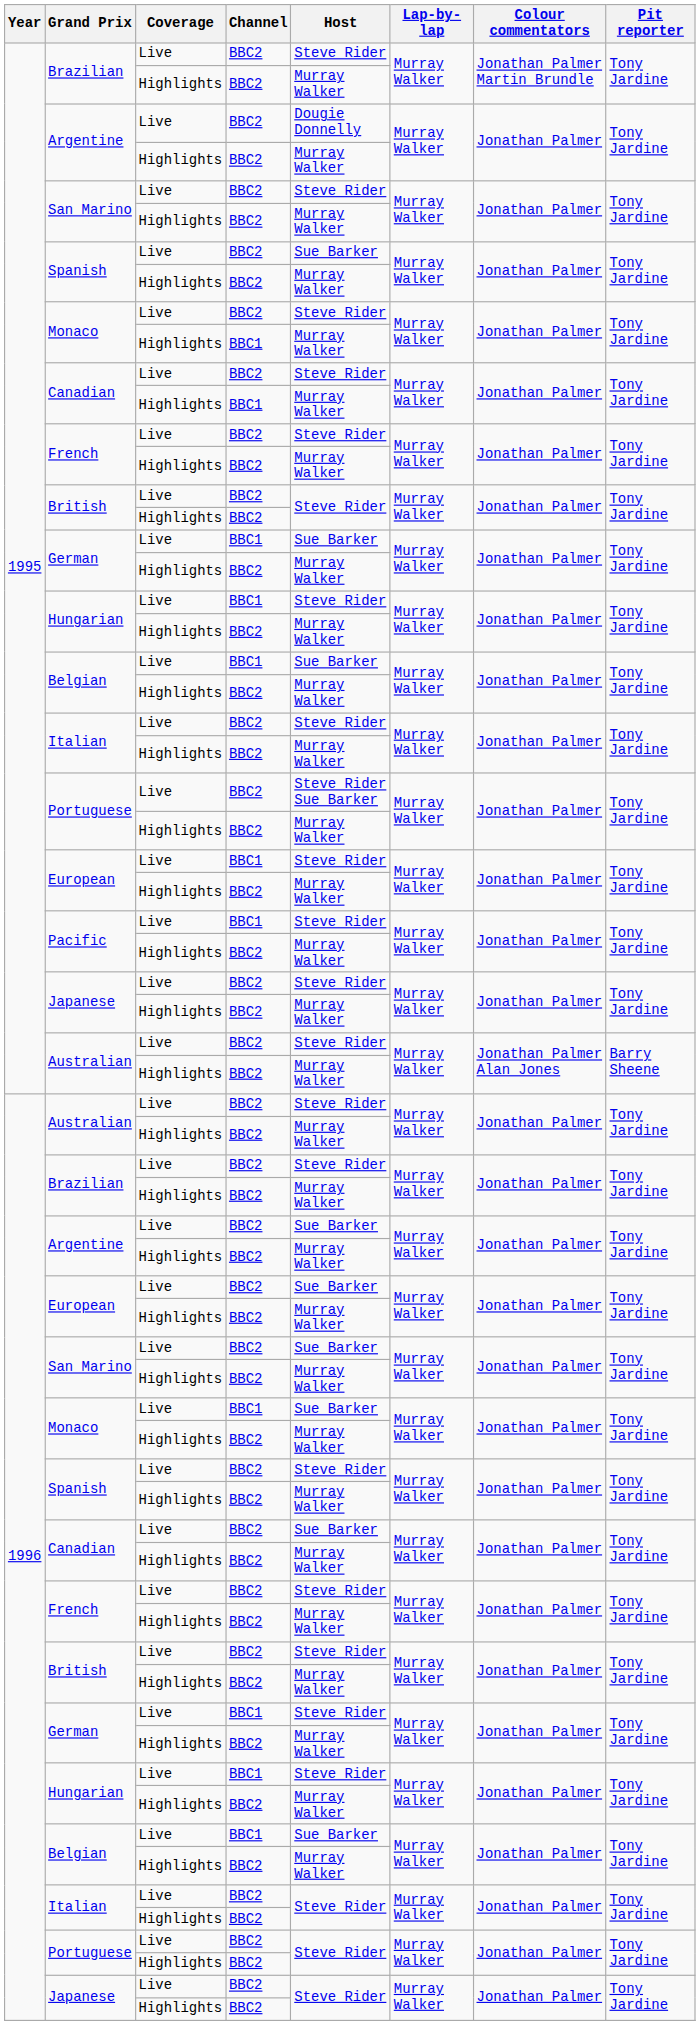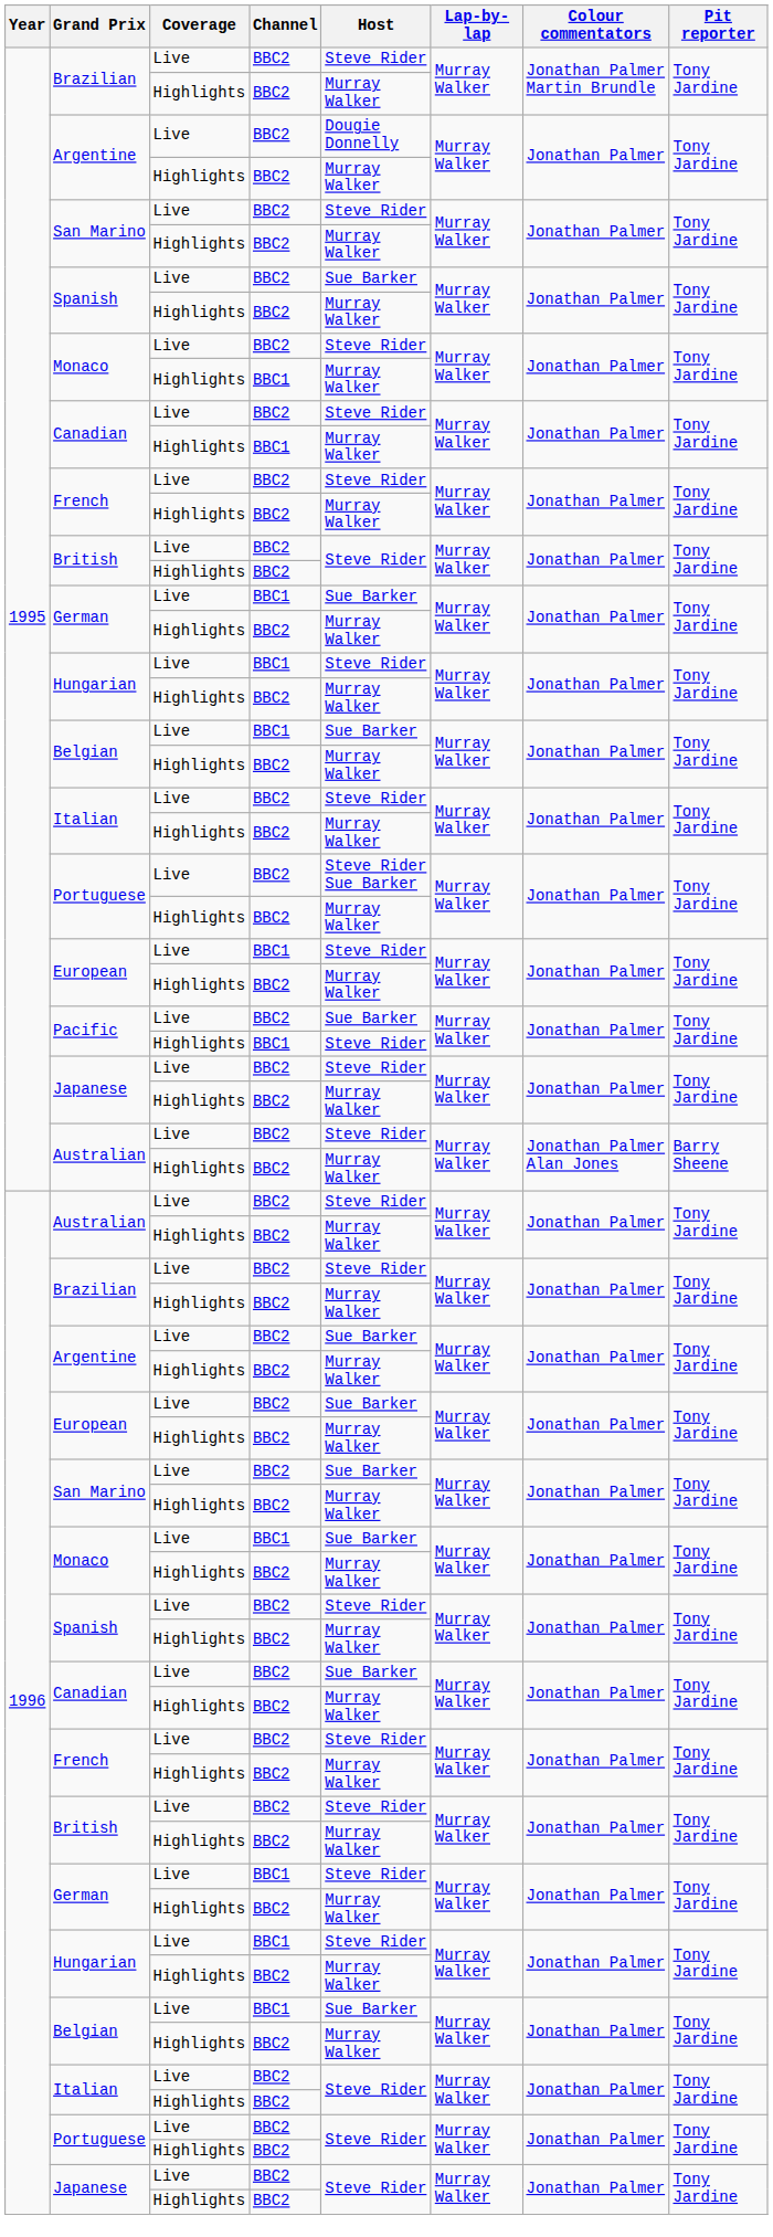 <table class="wikitable" style="font-size: 95%">
 <tr>
 <th>Year</th>
 <th>Grand Prix</th>
 <th>Coverage</th>
 <th>Channel</th>
 <th>Host</th>
 <th><a href='#'>Lap-by-lap</a></th>
 <th><a href='#'>Colour commentators</a></th>
 <th><a href='#'>Pit reporter</a></th>
 </tr>
 <tr>
 <td rowspan=34><a href='#'>1995</a></td>
 <td rowspan=2> <a href='#'>Brazilian</a></td>
 <td>Live</td>
 <td><a href='#'>BBC2</a></td>
 <td><a href='#'>Steve Rider</a></td>
 <td rowspan=2><a href='#'>Murray Walker</a></td>
 <td rowspan=2><a href='#'>Jonathan Palmer</a> <br> <a href='#'>Martin Brundle</a></td>
 <td rowspan=2><a href='#'>Tony Jardine</a></td>
 </tr>
 <tr>
 <td>Highlights</td>
 <td><a href='#'>BBC2</a></td>
 <td><a href='#'>Murray Walker</a></td>
 </tr>
 <tr>
 <td rowspan=2> <a href='#'>Argentine</a></td>
 <td>Live</td>
 <td><a href='#'>BBC2</a></td>
 <td><a href='#'>Dougie Donnelly</a></td>
 <td rowspan=2><a href='#'>Murray Walker</a></td>
 <td rowspan=2><a href='#'>Jonathan Palmer</a></td>
 <td rowspan=2><a href='#'>Tony Jardine</a></td>
 </tr>
 <tr>
 <td>Highlights</td>
 <td><a href='#'>BBC2</a></td>
 <td><a href='#'>Murray Walker</a></td>
 </tr>
 <tr>
 <td rowspan=2> <a href='#'>San Marino</a></td>
 <td>Live</td>
 <td><a href='#'>BBC2</a></td>
 <td><a href='#'>Steve Rider</a></td>
 <td rowspan=2><a href='#'>Murray Walker</a></td>
 <td rowspan=2><a href='#'>Jonathan Palmer</a></td>
 <td rowspan=2><a href='#'>Tony Jardine</a></td>
 </tr>
 <tr>
 <td>Highlights</td>
 <td><a href='#'>BBC2</a></td>
 <td><a href='#'>Murray Walker</a></td>
 </tr>
 <tr>
 <td rowspan=2> <a href='#'>Spanish</a></td>
 <td>Live</td>
 <td><a href='#'>BBC2</a></td>
 <td><a href='#'>Sue Barker</a></td>
 <td rowspan=2><a href='#'>Murray Walker</a></td>
 <td rowspan=2><a href='#'>Jonathan Palmer</a></td>
 <td rowspan=2><a href='#'>Tony Jardine</a></td>
 </tr>
 <tr>
 <td>Highlights</td>
 <td><a href='#'>BBC2</a></td>
 <td><a href='#'>Murray Walker</a></td>
 </tr>
 <tr>
 <td rowspan=2> <a href='#'>Monaco</a></td>
 <td>Live</td>
 <td><a href='#'>BBC2</a></td>
 <td><a href='#'>Steve Rider</a></td>
 <td rowspan=2><a href='#'>Murray Walker</a></td>
 <td rowspan=2><a href='#'>Jonathan Palmer</a></td>
 <td rowspan=2><a href='#'>Tony Jardine</a></td>
 </tr>
 <tr>
 <td>Highlights</td>
 <td><a href='#'>BBC1</a></td>
 <td><a href='#'>Murray Walker</a></td>
 </tr>
 <tr>
 <td rowspan=2> <a href='#'>Canadian</a></td>
 <td>Live</td>
 <td><a href='#'>BBC2</a></td>
 <td><a href='#'>Steve Rider</a></td>
 <td rowspan=2><a href='#'>Murray Walker</a></td>
 <td rowspan=2><a href='#'>Jonathan Palmer</a></td>
 <td rowspan=2><a href='#'>Tony Jardine</a></td>
 </tr>
 <tr>
 <td>Highlights</td>
 <td><a href='#'>BBC1</a></td>
 <td><a href='#'>Murray Walker</a></td>
 </tr>
 <tr>
 <td rowspan=2> <a href='#'>French</a></td>
 <td>Live</td>
 <td><a href='#'>BBC2</a></td>
 <td><a href='#'>Steve Rider</a></td>
 <td rowspan=2><a href='#'>Murray Walker</a></td>
 <td rowspan=2><a href='#'>Jonathan Palmer</a></td>
 <td rowspan=2><a href='#'>Tony Jardine</a></td>
 </tr>
 <tr>
 <td>Highlights</td>
 <td><a href='#'>BBC2</a></td>
 <td><a href='#'>Murray Walker</a></td>
 </tr>
 <tr>
 <td rowspan=2> <a href='#'>British</a></td>
 <td>Live</td>
 <td><a href='#'>BBC2</a></td>
 <td rowspan=2><a href='#'>Steve Rider</a></td>
 <td rowspan=2><a href='#'>Murray Walker</a></td>
 <td rowspan=2><a href='#'>Jonathan Palmer</a></td>
 <td rowspan=2><a href='#'>Tony Jardine</a></td>
 </tr>
 <tr>
 <td>Highlights</td>
 <td><a href='#'>BBC2</a></td>
 </tr>
 <tr>
 <td rowspan=2> <a href='#'>German</a></td>
 <td>Live</td>
 <td><a href='#'>BBC1</a></td>
 <td><a href='#'>Sue Barker</a></td>
 <td rowspan=2><a href='#'>Murray Walker</a></td>
 <td rowspan=2><a href='#'>Jonathan Palmer</a></td>
 <td rowspan=2><a href='#'>Tony Jardine</a></td>
 </tr>
 <tr>
 <td>Highlights</td>
 <td><a href='#'>BBC2</a></td>
 <td><a href='#'>Murray Walker</a></td>
 </tr>
 <tr>
 <td rowspan=2> <a href='#'>Hungarian</a></td>
 <td>Live</td>
 <td><a href='#'>BBC1</a></td>
 <td><a href='#'>Steve Rider</a></td>
 <td rowspan=2><a href='#'>Murray Walker</a></td>
 <td rowspan=2><a href='#'>Jonathan Palmer</a></td>
 <td rowspan=2><a href='#'>Tony Jardine</a></td>
 </tr>
 <tr>
 <td>Highlights</td>
 <td><a href='#'>BBC2</a></td>
 <td><a href='#'>Murray Walker</a></td>
 </tr>
 <tr>
 <td rowspan=2> <a href='#'>Belgian</a></td>
 <td>Live</td>
 <td><a href='#'>BBC1</a></td>
 <td><a href='#'>Sue Barker</a></td>
 <td rowspan=2><a href='#'>Murray Walker</a></td>
 <td rowspan=2><a href='#'>Jonathan Palmer</a></td>
 <td rowspan=2><a href='#'>Tony Jardine</a></td>
 </tr>
 <tr>
 <td>Highlights</td>
 <td><a href='#'>BBC2</a></td>
 <td><a href='#'>Murray Walker</a></td>
 </tr>
 <tr>
 <td rowspan=2> <a href='#'>Italian</a></td>
 <td>Live</td>
 <td><a href='#'>BBC2</a></td>
 <td><a href='#'>Steve Rider</a></td>
 <td rowspan=2><a href='#'>Murray Walker</a></td>
 <td rowspan=2><a href='#'>Jonathan Palmer</a></td>
 <td rowspan=2><a href='#'>Tony Jardine</a></td>
 </tr>
 <tr>
 <td>Highlights</td>
 <td><a href='#'>BBC2</a></td>
 <td><a href='#'>Murray Walker</a></td>
 </tr>
 <tr>
 <td rowspan=2> <a href='#'>Portuguese</a></td>
 <td>Live</td>
 <td><a href='#'>BBC2</a></td>
 <td><a href='#'>Steve Rider</a> <br> <a href='#'>Sue Barker</a> </td>
 <td rowspan=2><a href='#'>Murray Walker</a></td>
 <td rowspan=2><a href='#'>Jonathan Palmer</a></td>
 <td rowspan=2><a href='#'>Tony Jardine</a></td>
 </tr>
 <tr>
 <td>Highlights</td>
 <td><a href='#'>BBC2</a></td>
 <td><a href='#'>Murray Walker</a></td>
 </tr>
 <tr>
 <td rowspan=2> <a href='#'>European</a></td>
 <td>Live</td>
 <td><a href='#'>BBC1</a></td>
 <td><a href='#'>Steve Rider</a></td>
 <td rowspan=2><a href='#'>Murray Walker</a></td>
 <td rowspan=2><a href='#'>Jonathan Palmer</a></td>
 <td rowspan=2><a href='#'>Tony Jardine</a></td>
 </tr>
 <tr>
 <td>Highlights</td>
 <td><a href='#'>BBC2</a></td>
 <td><a href='#'>Murray Walker</a></td>
 </tr>
 <tr>
 <td rowspan=2> <a href='#'>Pacific</a></td>
 <td>Live</td>
-<td><a href='#'>BBC1</a></td>
-<td><a href='#'>Steve Rider</a></td>
+<td><a href='#'>BBC2</a></td>
+<td><a href='#'>Sue Barker</a></td>
 <td rowspan=2><a href='#'>Murray Walker</a></td>
 <td rowspan=2><a href='#'>Jonathan Palmer</a></td>
 <td rowspan=2><a href='#'>Tony Jardine</a></td>
 </tr>
 <tr>
 <td>Highlights</td>
-<td><a href='#'>BBC2</a></td>
-<td><a href='#'>Murray Walker</a></td>
+<td><a href='#'>BBC1</a></td>
+<td><a href='#'>Steve Rider</a></td>
 </tr>
 <tr>
 <td rowspan=2> <a href='#'>Japanese</a></td>
 <td>Live</td>
 <td><a href='#'>BBC2</a></td>
 <td><a href='#'>Steve Rider</a></td>
 <td rowspan=2><a href='#'>Murray Walker</a></td>
 <td rowspan=2><a href='#'>Jonathan Palmer</a></td>
 <td rowspan=2><a href='#'>Tony Jardine</a></td>
 </tr>
 <tr>
 <td>Highlights</td>
 <td><a href='#'>BBC2</a></td>
 <td><a href='#'>Murray Walker</a></td>
 </tr>
 <tr>
 <td rowspan=2> <a href='#'>Australian</a></td>
 <td>Live</td>
 <td><a href='#'>BBC2</a></td>
 <td><a href='#'>Steve Rider</a></td>
 <td rowspan=2><a href='#'>Murray Walker</a></td>
 <td rowspan=2><a href='#'>Jonathan Palmer</a> <br> <a href='#'>Alan Jones</a></td>
 <td rowspan=2><a href='#'>Barry Sheene</a></td>
 </tr>
 <tr>
 <td>Highlights</td>
 <td><a href='#'>BBC2</a></td>
 <td><a href='#'>Murray Walker</a></td>
 </tr>
 <tr>
 <td rowspan=32><a href='#'>1996</a></td>
 <td rowspan=2> <a href='#'>Australian</a></td>
 <td>Live</td>
 <td><a href='#'>BBC2</a></td>
 <td><a href='#'>Steve Rider</a></td>
 <td rowspan=2><a href='#'>Murray Walker</a></td>
 <td rowspan=2><a href='#'>Jonathan Palmer</a></td>
 <td rowspan=2><a href='#'>Tony Jardine</a></td>
 </tr>
 <tr>
 <td>Highlights</td>
 <td><a href='#'>BBC2</a></td>
 <td><a href='#'>Murray Walker</a></td>
 </tr>
 <tr>
 <td rowspan=2> <a href='#'>Brazilian</a></td>
 <td>Live</td>
 <td><a href='#'>BBC2</a></td>
 <td><a href='#'>Steve Rider</a></td>
 <td rowspan=2><a href='#'>Murray Walker</a></td>
 <td rowspan=2><a href='#'>Jonathan Palmer</a></td>
 <td rowspan=2><a href='#'>Tony Jardine</a></td>
 </tr>
 <tr>
 <td>Highlights</td>
 <td><a href='#'>BBC2</a></td>
 <td><a href='#'>Murray Walker</a></td>
 </tr>
 <tr>
 <td rowspan=2> <a href='#'>Argentine</a></td>
 <td>Live</td>
 <td><a href='#'>BBC2</a></td>
 <td><a href='#'>Sue Barker</a></td>
 <td rowspan=2><a href='#'>Murray Walker</a></td>
 <td rowspan=2><a href='#'>Jonathan Palmer</a></td>
 <td rowspan=2><a href='#'>Tony Jardine</a></td>
 </tr>
 <tr>
 <td>Highlights</td>
 <td><a href='#'>BBC2</a></td>
 <td><a href='#'>Murray Walker</a></td>
 </tr>
 <tr>
 <td rowspan=2> <a href='#'>European</a></td>
 <td>Live</td>
 <td><a href='#'>BBC2</a></td>
 <td><a href='#'>Sue Barker</a></td>
 <td rowspan=2><a href='#'>Murray Walker</a></td>
 <td rowspan=2><a href='#'>Jonathan Palmer</a></td>
 <td rowspan=2><a href='#'>Tony Jardine</a></td>
 </tr>
 <tr>
 <td>Highlights</td>
 <td><a href='#'>BBC2</a></td>
 <td><a href='#'>Murray Walker</a></td>
 </tr>
 <tr>
 <td rowspan=2> <a href='#'>San Marino</a></td>
 <td>Live</td>
 <td><a href='#'>BBC2</a></td>
 <td><a href='#'>Sue Barker</a></td>
 <td rowspan=2><a href='#'>Murray Walker</a></td>
 <td rowspan=2><a href='#'>Jonathan Palmer</a></td>
 <td rowspan=2><a href='#'>Tony Jardine</a></td>
 </tr>
 <tr>
 <td>Highlights</td>
 <td><a href='#'>BBC2</a></td>
 <td><a href='#'>Murray Walker</a></td>
 </tr>
 <tr>
 <td rowspan=2> <a href='#'>Monaco</a></td>
 <td>Live</td>
 <td><a href='#'>BBC1</a></td>
 <td><a href='#'>Sue Barker</a></td>
 <td rowspan=2><a href='#'>Murray Walker</a></td>
 <td rowspan=2><a href='#'>Jonathan Palmer</a></td>
 <td rowspan=2><a href='#'>Tony Jardine</a></td>
 </tr>
 <tr>
 <td>Highlights</td>
 <td><a href='#'>BBC2</a></td>
 <td><a href='#'>Murray Walker</a></td>
 </tr>
 <tr>
 <td rowspan=2> <a href='#'>Spanish</a></td>
 <td>Live</td>
 <td><a href='#'>BBC2</a></td>
 <td><a href='#'>Steve Rider</a></td>
 <td rowspan=2><a href='#'>Murray Walker</a></td>
 <td rowspan=2><a href='#'>Jonathan Palmer</a></td>
 <td rowspan=2><a href='#'>Tony Jardine</a></td>
 </tr>
 <tr>
 <td>Highlights</td>
 <td><a href='#'>BBC2</a></td>
 <td><a href='#'>Murray Walker</a></td>
 </tr>
 <tr>
 <td rowspan=2> <a href='#'>Canadian</a></td>
 <td>Live</td>
 <td><a href='#'>BBC2</a></td>
 <td><a href='#'>Sue Barker</a></td>
 <td rowspan=2><a href='#'>Murray Walker</a></td>
 <td rowspan=2><a href='#'>Jonathan Palmer</a></td>
 <td rowspan=2><a href='#'>Tony Jardine</a></td>
 </tr>
 <tr>
 <td>Highlights</td>
 <td><a href='#'>BBC2</a></td>
 <td><a href='#'>Murray Walker</a></td>
 </tr>
 <tr>
 <td rowspan=2> <a href='#'>French</a></td>
 <td>Live</td>
 <td><a href='#'>BBC2</a></td>
 <td><a href='#'>Steve Rider</a></td>
 <td rowspan=2><a href='#'>Murray Walker</a></td>
 <td rowspan=2><a href='#'>Jonathan Palmer</a></td>
 <td rowspan=2><a href='#'>Tony Jardine</a></td>
 </tr>
 <tr>
 <td>Highlights</td>
 <td><a href='#'>BBC2</a></td>
 <td><a href='#'>Murray Walker</a></td>
 </tr>
 <tr>
 <td rowspan=2> <a href='#'>British</a></td>
 <td>Live</td>
 <td><a href='#'>BBC2</a></td>
 <td><a href='#'>Steve Rider</a></td>
 <td rowspan=2><a href='#'>Murray Walker</a></td>
 <td rowspan=2><a href='#'>Jonathan Palmer</a></td>
 <td rowspan=2><a href='#'>Tony Jardine</a></td>
 </tr>
 <tr>
 <td>Highlights</td>
 <td><a href='#'>BBC2</a></td>
 <td><a href='#'>Murray Walker</a></td>
 </tr>
 <tr>
 <td rowspan=2> <a href='#'>German</a></td>
 <td>Live</td>
 <td><a href='#'>BBC1</a></td>
 <td><a href='#'>Steve Rider</a></td>
 <td rowspan=2><a href='#'>Murray Walker</a></td>
 <td rowspan=2><a href='#'>Jonathan Palmer</a></td>
 <td rowspan=2><a href='#'>Tony Jardine</a></td>
 </tr>
 <tr>
 <td>Highlights</td>
 <td><a href='#'>BBC2</a></td>
 <td><a href='#'>Murray Walker</a></td>
 </tr>
 <tr>
 <td rowspan=2> <a href='#'>Hungarian</a></td>
 <td>Live</td>
 <td><a href='#'>BBC1</a></td>
 <td><a href='#'>Steve Rider</a></td>
 <td rowspan=2><a href='#'>Murray Walker</a></td>
 <td rowspan=2><a href='#'>Jonathan Palmer</a></td>
 <td rowspan=2><a href='#'>Tony Jardine</a></td>
 </tr>
 <tr>
 <td>Highlights</td>
 <td><a href='#'>BBC2</a></td>
 <td><a href='#'>Murray Walker</a></td>
 </tr>
 <tr>
 <td rowspan=2> <a href='#'>Belgian</a></td>
 <td>Live</td>
 <td><a href='#'>BBC1</a></td>
 <td><a href='#'>Sue Barker</a></td>
 <td rowspan=2><a href='#'>Murray Walker</a></td>
 <td rowspan=2><a href='#'>Jonathan Palmer</a></td>
 <td rowspan=2><a href='#'>Tony Jardine</a></td>
 </tr>
 <tr>
 <td>Highlights</td>
 <td><a href='#'>BBC2</a></td>
 <td><a href='#'>Murray Walker</a></td>
 </tr>
 <tr>
 <td rowspan=2> <a href='#'>Italian</a></td>
 <td>Live</td>
 <td><a href='#'>BBC2</a></td>
 <td rowspan=2><a href='#'>Steve Rider</a></td>
 <td rowspan=2><a href='#'>Murray Walker</a></td>
 <td rowspan=2><a href='#'>Jonathan Palmer</a></td>
 <td rowspan=2><a href='#'>Tony Jardine</a></td>
 </tr>
 <tr>
 <td>Highlights</td>
 <td><a href='#'>BBC2</a></td>
 </tr>
 <tr>
 <td rowspan=2> <a href='#'>Portuguese</a></td>
 <td>Live</td>
 <td><a href='#'>BBC2</a></td>
 <td rowspan=2><a href='#'>Steve Rider</a></td>
 <td rowspan=2><a href='#'>Murray Walker</a></td>
 <td rowspan=2><a href='#'>Jonathan Palmer</a></td>
 <td rowspan=2><a href='#'>Tony Jardine</a></td>
 </tr>
 <tr>
 <td>Highlights</td>
 <td><a href='#'>BBC2</a></td>
 </tr>
 <tr>
 <td rowspan=2> <a href='#'>Japanese</a></td>
 <td>Live</td>
 <td><a href='#'>BBC2</a></td>
 <td rowspan=2><a href='#'>Steve Rider</a></td>
 <td rowspan=2><a href='#'>Murray Walker</a></td>
 <td rowspan=2><a href='#'>Jonathan Palmer</a></td>
 <td rowspan=2><a href='#'>Tony Jardine</a></td>
 </tr>
 <tr>
 <td>Highlights</td>
 <td><a href='#'>BBC2</a></td>
 </tr>
 <tr>
 </tr>
 </table>
